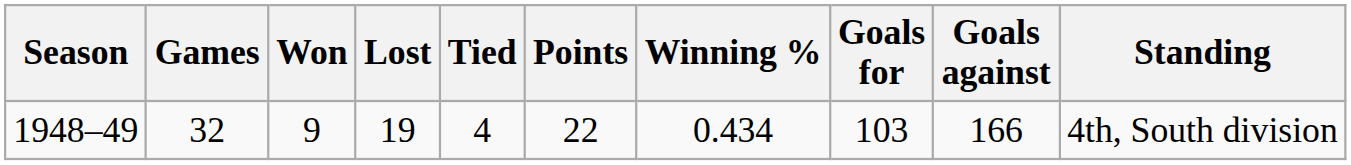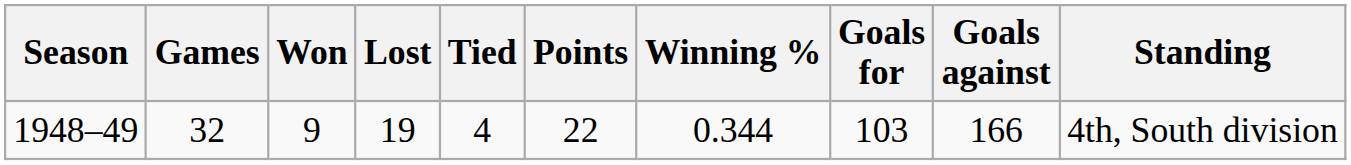 <table class="wikitable" style="text-align:center">
 <tr>
 <th>Season</th>
 <th>Games</th>
 <th>Won</th>
 <th>Lost</th>
 <th>Tied</th>
 <th>Points</th>
 <th>Winning %</th>
 <th>Goals<br>for</th>
 <th>Goals<br>against</th>
 <th>Standing</th>
 </tr>
 <tr>
 <td>1948–49</td>
 <td>32</td>
 <td>9</td>
 <td>19</td>
 <td>4</td>
 <td>22</td>
-<td>0.434</td>
+<td>0.344</td>
 <td>103</td>
 <td>166</td>
 <td>4th, South division</td>
 </tr>
 </table>
